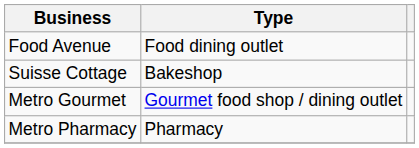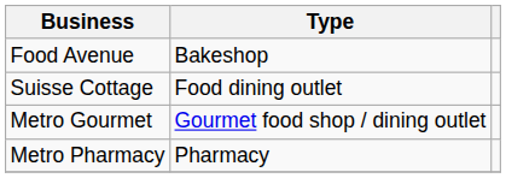 <table class="wikitable sortable">
 <tr>
 <th>Business</th>
 <th>Type</th>
 <th></th>
 </tr>
 <tr>
 <td>Food Avenue</td>
-<td>Food dining outlet</td>
+<td>Bakeshop</td>
 <td></td>
 </tr>
 <tr>
 <td>Suisse Cottage</td>
-<td>Bakeshop</td>
+<td>Food dining outlet</td>
 <td></td>
 </tr>
 <tr>
 <td>Metro Gourmet</td>
 <td><a href='#'>Gourmet</a> food shop / dining outlet</td>
 <td></td>
 </tr>
 <tr>
 <td>Metro Pharmacy</td>
 <td>Pharmacy</td>
 <td></td>
 </tr>
 <tr>
 </tr>
 </table>
